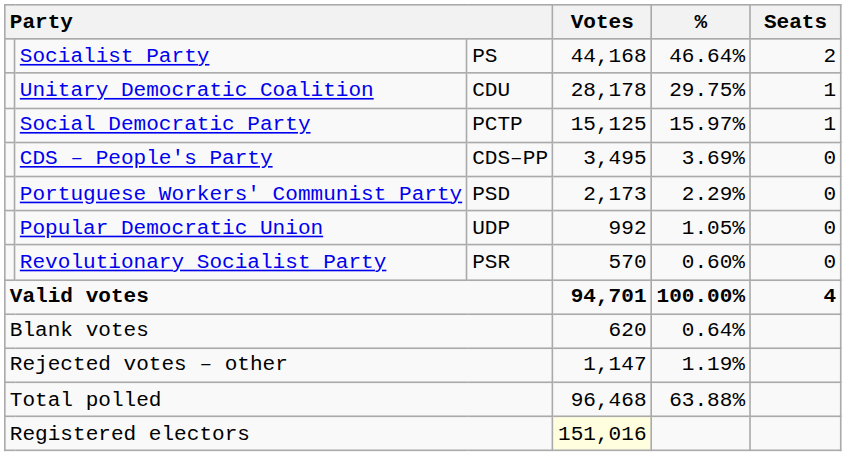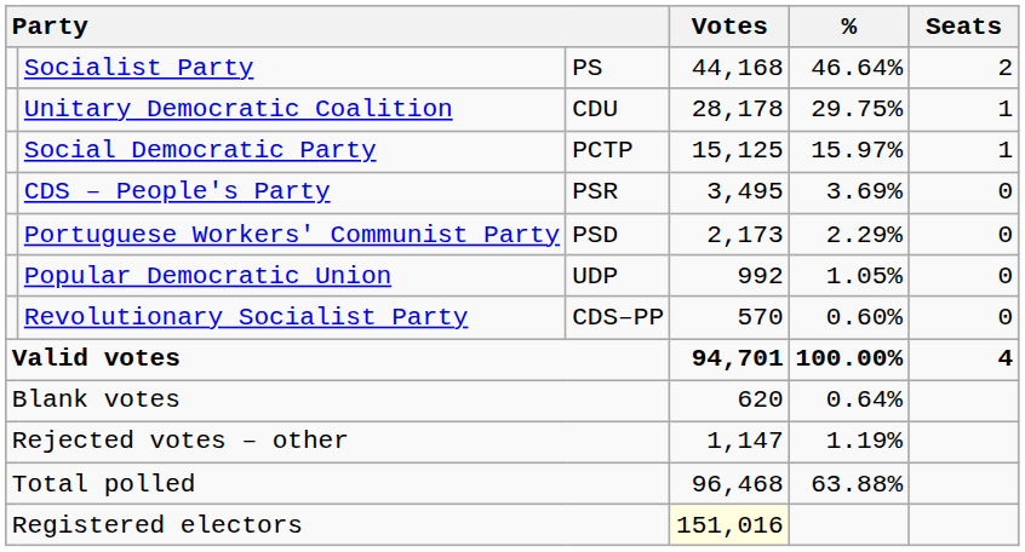 <table class="wikitable" border="1" style="text-align:right;">
 <tr>
 <th style="text-align:left;" colspan=3>Party</th>
 <th align=center width="50">Votes</th>
 <th align=center width="50">%</th>
 <th align=center width="50">Seats</th>
 </tr>
 <tr>
 <td></td>
 <td align=left><a href='#'>Socialist Party</a></td>
 <td align=left>PS</td>
 <td>44,168</td>
 <td>46.64%</td>
 <td>2</td>
 </tr>
 <tr>
 <td></td>
 <td align=left style="white-space: nowrap;"><a href='#'>Unitary Democratic Coalition</a></td>
 <td align=left>CDU</td>
 <td>28,178</td>
 <td>29.75%</td>
 <td>1</td>
 </tr>
 <tr>
 <td></td>
 <td align=left><a href='#'>Social Democratic Party</a></td>
 <td align=left>PCTP</td>
 <td>15,125</td>
 <td>15.97%</td>
 <td>1</td>
 </tr>
 <tr>
 <td></td>
 <td align=left><a href='#'>CDS – People's Party</a></td>
-<td align=left style="white-space: nowrap;">CDS–PP</td>
+<td align=left>PSR</td>
 <td>3,495</td>
 <td>3.69%</td>
 <td>0</td>
 </tr>
 <tr>
 <td></td>
 <td align=left><a href='#'>Portuguese Workers' Communist Party</a></td>
 <td align=left>PSD</td>
 <td>2,173</td>
 <td>2.29%</td>
 <td>0</td>
 </tr>
 <tr>
 <td></td>
 <td align=left><a href='#'>Popular Democratic Union</a></td>
 <td align=left>UDP</td>
 <td>992</td>
 <td>1.05%</td>
 <td>0</td>
 </tr>
 <tr>
 <td></td>
 <td align=left><a href='#'>Revolutionary Socialist Party</a></td>
-<td align=left>PSR</td>
+<td align=left style="white-space: nowrap;">CDS–PP</td>
 <td>570</td>
 <td>0.60%</td>
 <td>0</td>
 </tr>
 <tr style="font-weight:bold">
 <td align=left colspan=3>Valid votes</td>
 <td>94,701</td>
 <td>100.00%</td>
 <td>4</td>
 </tr>
 <tr>
 <td align=left colspan=3>Blank votes</td>
 <td>620</td>
 <td>0.64%</td>
 <td></td>
 </tr>
 <tr>
 <td align=left colspan=3>Rejected votes – other</td>
 <td>1,147</td>
 <td>1.19%</td>
 <td></td>
 </tr>
 <tr>
 <td align=left colspan=3>Total polled</td>
 <td>96,468</td>
 <td>63.88%</td>
 <td></td>
 </tr>
 <tr>
 <td align=left colspan=3>Registered electors</td>
 <td style="background: lightyellow;">151,016</td>
 <td></td>
 <td></td>
 </tr>
 </table>
